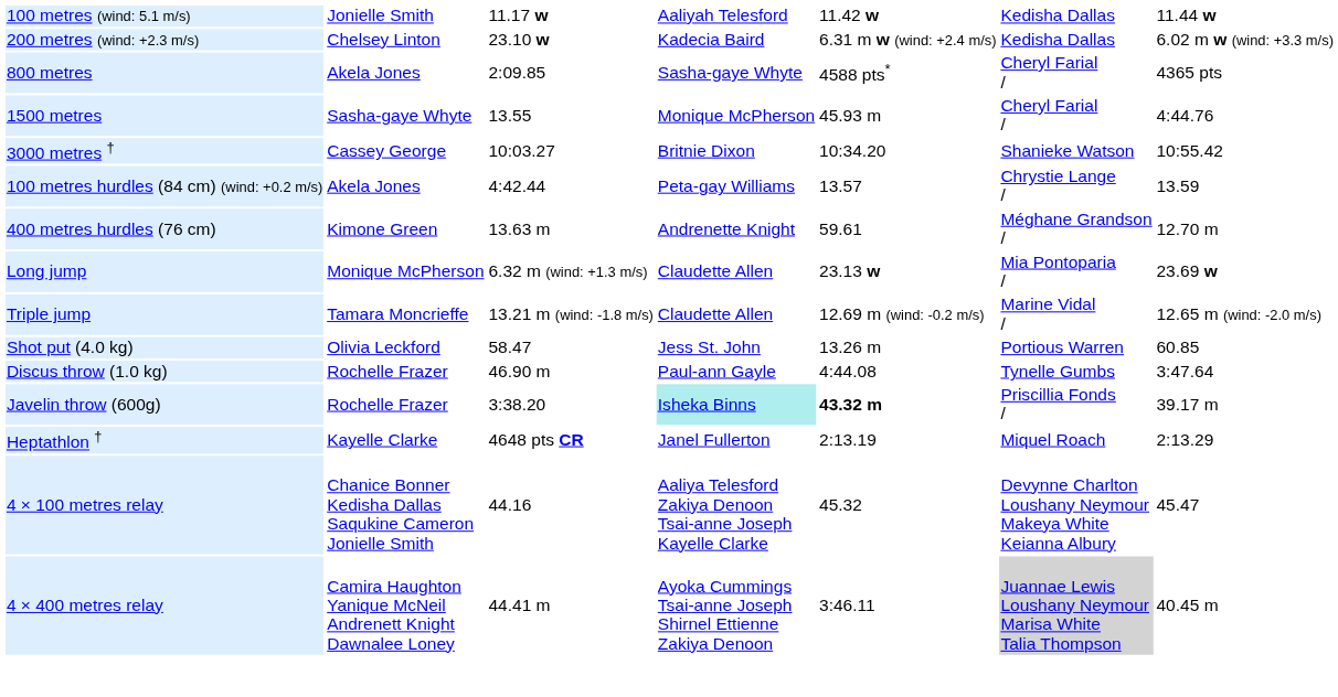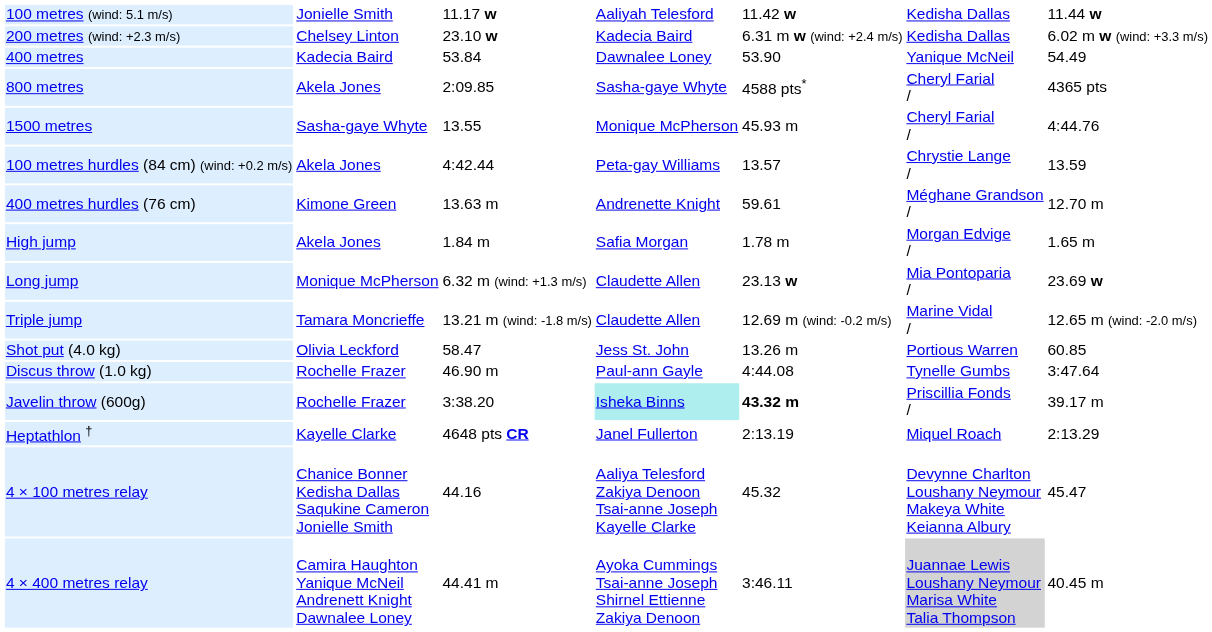 <table>
 <tr>
 <td bgcolor = DDEEFF><a href='#'>100 metres</a> <small>(wind: 5.1 m/s)</small></td>
 <td align=left><a href='#'>Jonielle Smith</a> <br> </td>
 <td>11.17 <strong>w</strong></td>
 <td align=left><a href='#'>Aaliyah Telesford</a> <br> </td>
 <td>11.42 <strong>w</strong></td>
 <td align=left><a href='#'>Kedisha Dallas</a> <br> </td>
 <td>11.44 <strong>w</strong></td>
 </tr>
 <tr>
 <td bgcolor = DDEEFF><a href='#'>200 metres</a> <small>(wind: +2.3 m/s)</small></td>
 <td align=left><a href='#'>Chelsey Linton</a> <br> </td>
 <td>23.10 <strong>w</strong></td>
 <td align=left><a href='#'>Kadecia Baird</a> <br> </td>
 <td>6.31 m <strong>w</strong> <small>(wind: +2.4 m/s)</small></td>
 <td align=left><a href='#'>Kedisha Dallas</a> <br> </td>
 <td>6.02 m <strong>w</strong> <small>(wind: +3.3 m/s)</small></td>
 </tr>
 <tr>
+<td bgcolor = DDEEFF><a href='#'>400 metres</a></td>
+<td align=left><a href='#'>Kadecia Baird</a> <br> </td>
+<td>53.84</td>
+<td align=left><a href='#'>Dawnalee Loney</a> <br> </td>
+<td>53.90</td>
+<td align=left><a href='#'>Yanique McNeil</a> <br> </td>
+<td>54.49</td>
+</tr>
+<tr>
 <td bgcolor = DDEEFF><a href='#'>800 metres</a></td>
 <td align=left><a href='#'>Akela Jones</a> <br> </td>
 <td>2:09.85</td>
 <td align=left><a href='#'>Sasha-gaye Whyte</a> <br> </td>
 <td>4588 pts<sup>*</sup></td>
 <td align=left><a href='#'>Cheryl Farial</a> <br> /</td>
 <td>4365 pts</td>
 </tr>
 <tr>
 <td bgcolor = DDEEFF><a href='#'>1500 metres</a></td>
 <td align=left><a href='#'>Sasha-gaye Whyte</a> <br> </td>
 <td>13.55</td>
 <td align=left><a href='#'>Monique McPherson</a> <br> </td>
 <td>45.93 m</td>
 <td align=left><a href='#'>Cheryl Farial</a> <br> /</td>
 <td>4:44.76</td>
 </tr>
 <tr>
-<td bgcolor = DDEEFF><a href='#'>3000 metres</a> <sup>†</sup></td>
-<td align=left><a href='#'>Cassey George</a> <br> </td>
-<td>10:03.27</td>
-<td align=left><a href='#'>Britnie Dixon</a> <br> </td>
-<td>10:34.20</td>
-<td align=left><a href='#'>Shanieke Watson</a> <br> </td>
-<td>10:55.42</td>
-</tr>
-<tr>
 <td bgcolor = DDEEFF><a href='#'>100 metres hurdles</a> (84 cm) <small>(wind: +0.2 m/s)</small></td>
 <td align=left><a href='#'>Akela Jones</a> <br> </td>
 <td>4:42.44</td>
 <td align=left><a href='#'>Peta-gay Williams</a> <br> </td>
 <td>13.57</td>
 <td align=left><a href='#'>Chrystie Lange</a> <br> /</td>
 <td>13.59</td>
 </tr>
 <tr>
 <td bgcolor = DDEEFF><a href='#'>400 metres hurdles</a> (76 cm)</td>
 <td align=left><a href='#'>Kimone Green</a> <br> </td>
 <td>13.63 m</td>
 <td align=left><a href='#'>Andrenette Knight</a> <br> </td>
 <td>59.61</td>
 <td align=left><a href='#'>Méghane Grandson</a> <br> /</td>
 <td>12.70 m</td>
+</tr>
+<tr>
+<td bgcolor = DDEEFF><a href='#'>High jump</a></td>
+<td align=left><a href='#'>Akela Jones</a> <br> </td>
+<td>1.84 m</td>
+<td align=left><a href='#'>Safia Morgan</a> <br> </td>
+<td>1.78 m</td>
+<td align=left><a href='#'>Morgan Edvige</a> <br> /</td>
+<td>1.65 m</td>
 </tr>
 <tr>
 <td bgcolor = DDEEFF><a href='#'>Long jump</a></td>
 <td align=left><a href='#'>Monique McPherson</a> <br> </td>
 <td>6.32 m <small>(wind: +1.3 m/s)</small></td>
 <td align=left><a href='#'>Claudette Allen</a> <br> </td>
 <td>23.13 <strong>w</strong></td>
 <td align=left><a href='#'>Mia Pontoparia</a> <br> /</td>
 <td>23.69 <strong>w</strong></td>
 </tr>
 <tr>
 <td bgcolor = DDEEFF><a href='#'>Triple jump</a></td>
 <td align=left><a href='#'>Tamara Moncrieffe</a> <br> </td>
 <td>13.21 m <small>(wind: -1.8 m/s)</small></td>
 <td align=left><a href='#'>Claudette Allen</a> <br> </td>
 <td>12.69 m <small>(wind: -0.2 m/s)</small></td>
 <td align=left><a href='#'>Marine Vidal</a> <br> /</td>
 <td>12.65 m <small>(wind: -2.0 m/s)</small></td>
 </tr>
 <tr>
 <td bgcolor = DDEEFF><a href='#'>Shot put</a> (4.0 kg)</td>
 <td align=left><a href='#'>Olivia Leckford</a> <br> </td>
 <td>58.47</td>
 <td align=left><a href='#'>Jess St. John</a> <br> </td>
 <td>13.26 m</td>
 <td align=left><a href='#'>Portious Warren</a> <br> </td>
 <td>60.85</td>
 </tr>
 <tr>
 <td bgcolor = DDEEFF><a href='#'>Discus throw</a> (1.0 kg)</td>
 <td align=left><a href='#'>Rochelle Frazer</a> <br> </td>
 <td>46.90 m</td>
 <td align=left><a href='#'>Paul-ann Gayle</a> <br> </td>
 <td>4:44.08</td>
 <td align=left><a href='#'>Tynelle Gumbs</a> <br> </td>
 <td>3:47.64</td>
 </tr>
 <tr>
 <td bgcolor = DDEEFF><a href='#'>Javelin throw</a> (600g)</td>
 <td align=left><a href='#'>Rochelle Frazer</a> <br> </td>
 <td>3:38.20</td>
 <td align=left style="background: paleturquoise;"><a href='#'>Isheka Binns</a> <br> </td>
 <td><strong>43.32 m</strong></td>
 <td align=left><a href='#'>Priscillia Fonds</a> <br> /</td>
 <td>39.17 m</td>
 </tr>
 <tr>
 <td bgcolor = DDEEFF><a href='#'>Heptathlon</a> <sup>†</sup></td>
 <td align=left><a href='#'>Kayelle Clarke</a> <br> </td>
 <td>4648 pts <strong><a href='#'>CR</a></strong></td>
 <td align=left><a href='#'>Janel Fullerton</a> <br> </td>
 <td>2:13.19</td>
 <td align=left><a href='#'>Miquel Roach</a> <br> </td>
 <td>2:13.29</td>
 </tr>
 <tr>
 <td bgcolor = DDEEFF><a href='#'>4 × 100 metres relay</a></td>
 <td align=left><br> <a href='#'>Chanice Bonner</a> <br> <a href='#'>Kedisha Dallas</a> <br> <a href='#'>Saqukine Cameron</a> <br> <a href='#'>Jonielle Smith</a></td>
 <td>44.16</td>
 <td align=left><br> <a href='#'>Aaliya Telesford</a> <br> <a href='#'>Zakiya Denoon</a> <br> <a href='#'>Tsai-anne Joseph</a> <br> <a href='#'>Kayelle Clarke</a></td>
 <td>45.32</td>
 <td align=left><br> <a href='#'>Devynne Charlton</a> <br> <a href='#'>Loushany Neymour</a> <br> <a href='#'>Makeya White</a> <br> <a href='#'>Keianna Albury</a></td>
 <td>45.47</td>
 </tr>
 <tr>
 <td bgcolor = DDEEFF><a href='#'>4 × 400 metres relay</a></td>
 <td align=left> <br> <a href='#'>Camira Haughton</a>  <br> <a href='#'>Yanique McNeil</a>  <br> <a href='#'>Andrenett Knight</a>  <br> <a href='#'>Dawnalee Loney</a></td>
 <td>44.41 m</td>
 <td align=left> <br> <a href='#'>Ayoka Cummings</a>  <br> <a href='#'>Tsai-anne Joseph</a>  <br> <a href='#'>Shirnel Ettienne</a>  <br> <a href='#'>Zakiya Denoon</a></td>
 <td>3:46.11</td>
 <td align=left style="background: lightgrey;"> <br> <a href='#'>Juannae Lewis</a>  <br> <a href='#'>Loushany Neymour</a>  <br> <a href='#'>Marisa White</a>  <br> <a href='#'>Talia Thompson</a></td>
 <td>40.45 m</td>
 </tr>
 </table>
